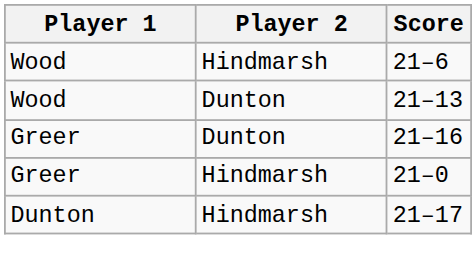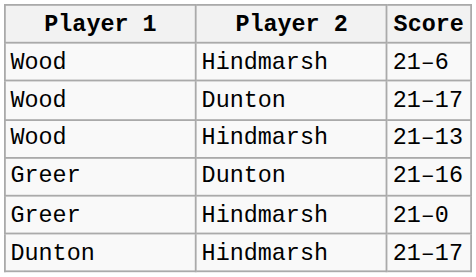 <table class="wikitable">
 <tr>
 <th width=100>Player 1</th>
 <th width=100>Player 2</th>
 <th width=40>Score</th>
 </tr>
 <tr>
 <td>Wood</td>
 <td>Hindmarsh</td>
 <td>21–6</td>
 </tr>
 <tr>
 <td>Wood</td>
 <td>Dunton</td>
+<td>21–17</td>
+</tr>
+<tr>
+<td>Wood</td>
+<td>Hindmarsh</td>
 <td>21–13</td>
 </tr>
 <tr>
 <td>Greer</td>
 <td>Dunton</td>
 <td>21–16</td>
 </tr>
 <tr>
 <td>Greer</td>
 <td>Hindmarsh</td>
 <td>21–0</td>
 </tr>
 <tr>
 <td>Dunton</td>
 <td>Hindmarsh</td>
 <td>21–17</td>
 </tr>
 </table>
